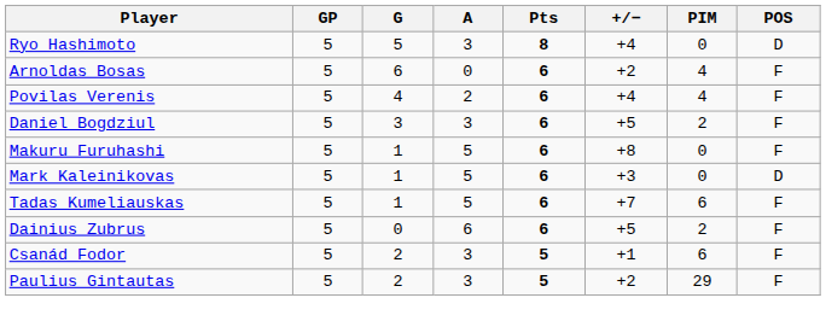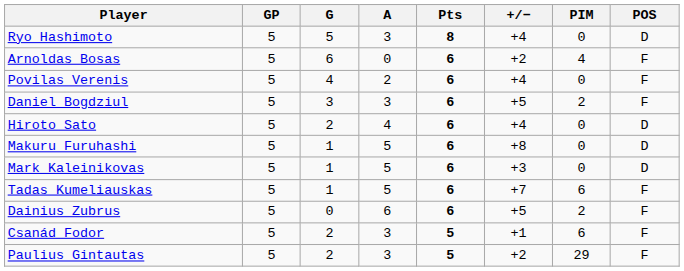 <table class="wikitable sortable" style="text-align:center;">
 <tr>
 <th style="width:225px;">Player</th>
 <th style="width:50px;">GP</th>
 <th style="width:50px;">G</th>
 <th style="width:50px;">A</th>
 <th style="width:60px;">Pts</th>
 <th style="width:60px;">+/−</th>
 <th style="width:50px;">PIM</th>
 <th style="width:60px;">POS</th>
 </tr>
 <tr>
 <td style="text-align:left;"> <a href='#'>Ryo Hashimoto</a></td>
 <td>5</td>
 <td>5</td>
 <td>3</td>
 <td><strong>8</strong></td>
 <td>+4</td>
 <td>0</td>
 <td>D</td>
 </tr>
 <tr>
 <td style="text-align:left;"> <a href='#'>Arnoldas Bosas</a></td>
 <td>5</td>
 <td>6</td>
 <td>0</td>
 <td><strong>6</strong></td>
 <td>+2</td>
 <td>4</td>
 <td>F</td>
 </tr>
 <tr>
 <td style="text-align:left;"> <a href='#'>Povilas Verenis</a></td>
 <td>5</td>
 <td>4</td>
 <td>2</td>
 <td><strong>6</strong></td>
 <td>+4</td>
-<td>4</td>
+<td>0</td>
 <td>F</td>
 </tr>
 <tr>
 <td style="text-align:left;"> <a href='#'>Daniel Bogdziul</a></td>
 <td>5</td>
 <td>3</td>
 <td>3</td>
 <td><strong>6</strong></td>
 <td>+5</td>
 <td>2</td>
 <td>F</td>
 </tr>
 <tr>
+<td style="text-align:left;"> <a href='#'>Hiroto Sato</a></td>
+<td>5</td>
+<td>2</td>
+<td>4</td>
+<td><strong>6</strong></td>
+<td>+4</td>
+<td>0</td>
+<td>D</td>
+</tr>
+<tr>
 <td style="text-align:left;"> <a href='#'>Makuru Furuhashi</a></td>
 <td>5</td>
 <td>1</td>
 <td>5</td>
 <td><strong>6</strong></td>
 <td>+8</td>
 <td>0</td>
-<td>F</td>
+<td>D</td>
 </tr>
 <tr>
 <td style="text-align:left;"> <a href='#'>Mark Kaleinikovas</a></td>
 <td>5</td>
 <td>1</td>
 <td>5</td>
 <td><strong>6</strong></td>
 <td>+3</td>
 <td>0</td>
 <td>D</td>
 </tr>
 <tr>
 <td style="text-align:left;"> <a href='#'>Tadas Kumeliauskas</a></td>
 <td>5</td>
 <td>1</td>
 <td>5</td>
 <td><strong>6</strong></td>
 <td>+7</td>
 <td>6</td>
 <td>F</td>
 </tr>
 <tr>
 <td style="text-align:left;"> <a href='#'>Dainius Zubrus</a></td>
 <td>5</td>
 <td>0</td>
 <td>6</td>
 <td><strong>6</strong></td>
 <td>+5</td>
 <td>2</td>
 <td>F</td>
 </tr>
 <tr>
 <td style="text-align:left;"> <a href='#'>Csanád Fodor</a></td>
 <td>5</td>
 <td>2</td>
 <td>3</td>
 <td><strong>5</strong></td>
 <td>+1</td>
 <td>6</td>
 <td>F</td>
 </tr>
 <tr>
 <td style="text-align:left;"> <a href='#'>Paulius Gintautas</a></td>
 <td>5</td>
 <td>2</td>
 <td>3</td>
 <td><strong>5</strong></td>
 <td>+2</td>
 <td>29</td>
 <td>F</td>
 </tr>
 </table>
